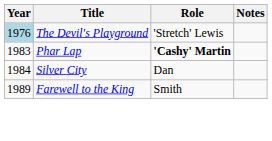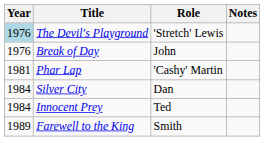 <table class=wikitable>
 <tr>
 <th>Year</th>
 <th>Title</th>
 <th>Role</th>
 <th>Notes</th>
 </tr>
 <tr>
 <td style="background: lightblue;">1976</td>
 <td><em><a href='#'>The Devil's Playground</a></em></td>
 <td>'Stretch' Lewis</td>
 <td></td>
 </tr>
 <tr>
-<td>1983</td>
+<td>1976</td>
+<td><em><a href='#'>Break of Day</a></em></td>
+<td>John</td>
+<td></td>
+</tr>
+<tr>
+<td>1981</td>
 <td><em><a href='#'>Phar Lap</a></em></td>
-<td><strong>'Cashy' Martin</strong></td>
+<td>'Cashy' Martin</td>
 <td></td>
 </tr>
 <tr>
 <td>1984</td>
 <td><em><a href='#'>Silver City</a></em></td>
 <td>Dan</td>
 <td></td>
 </tr>
 <tr>
+<td>1984</td>
+<td><em><a href='#'>Innocent Prey</a></em></td>
+<td>Ted</td>
+<td></td>
+</tr>
+<tr>
 <td>1989</td>
 <td><em><a href='#'>Farewell to the King</a></em></td>
 <td>Smith</td>
 <td></td>
 </tr>
 </table>
